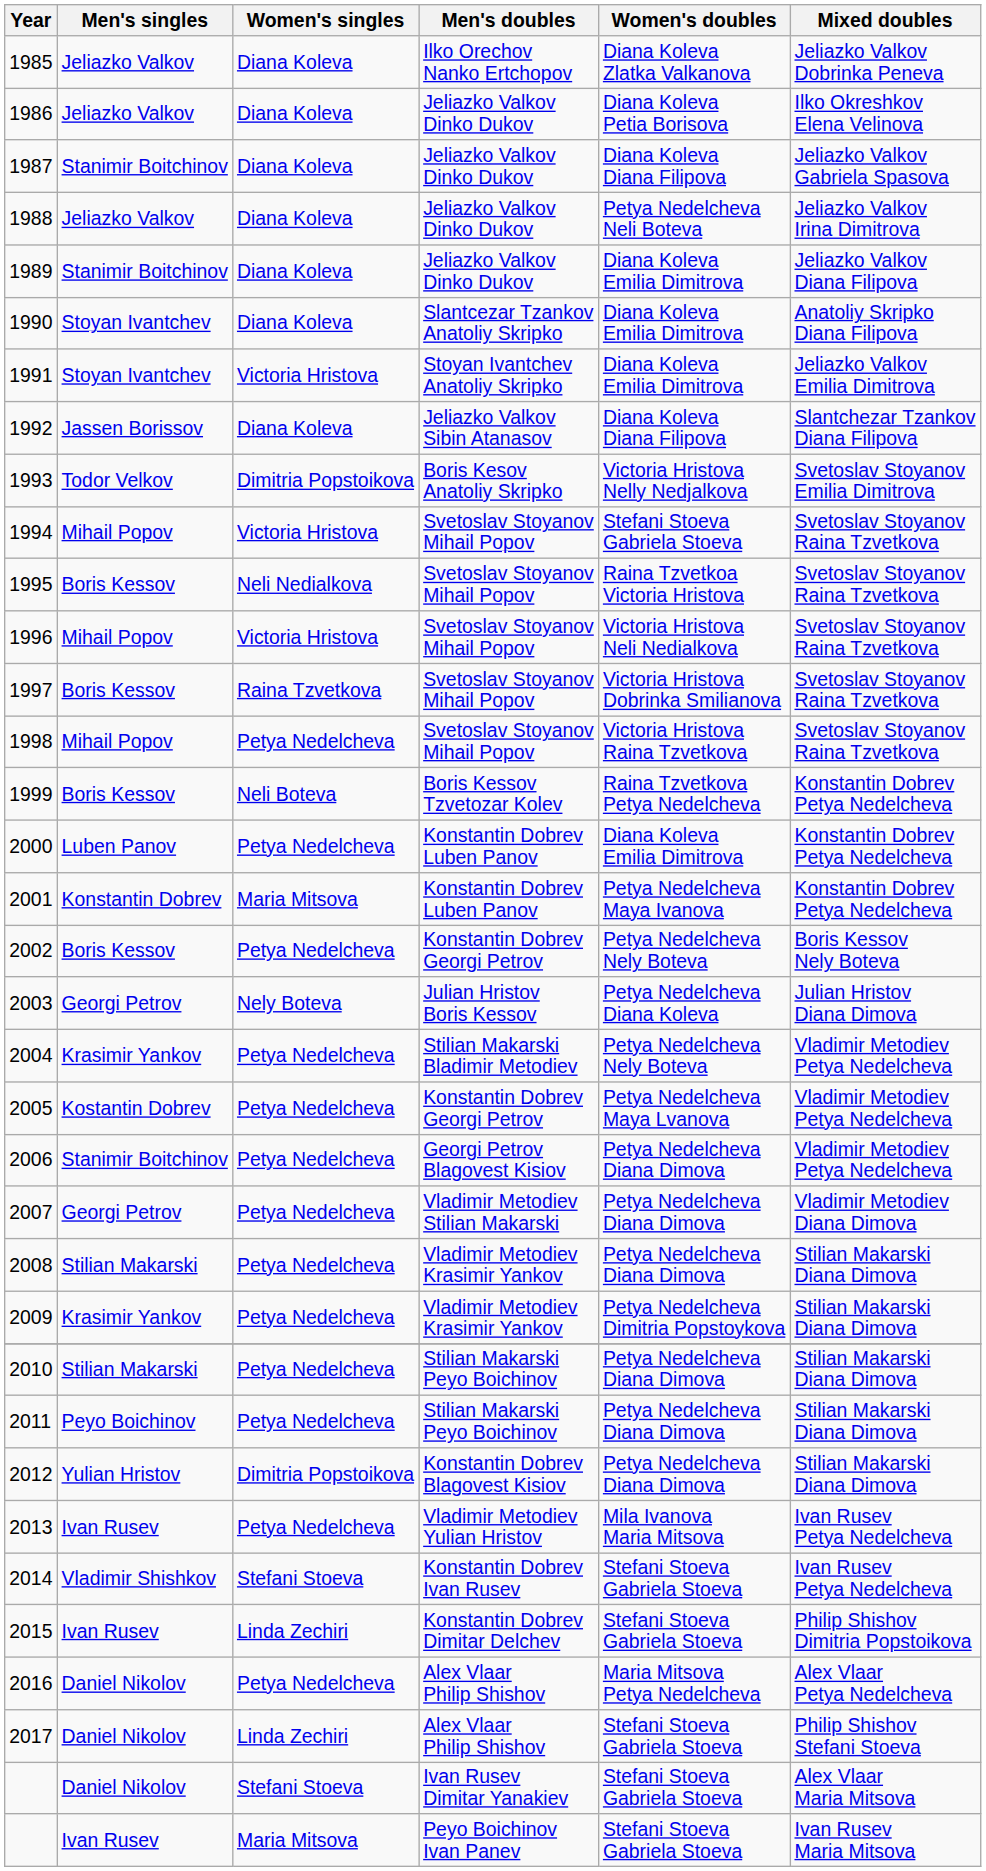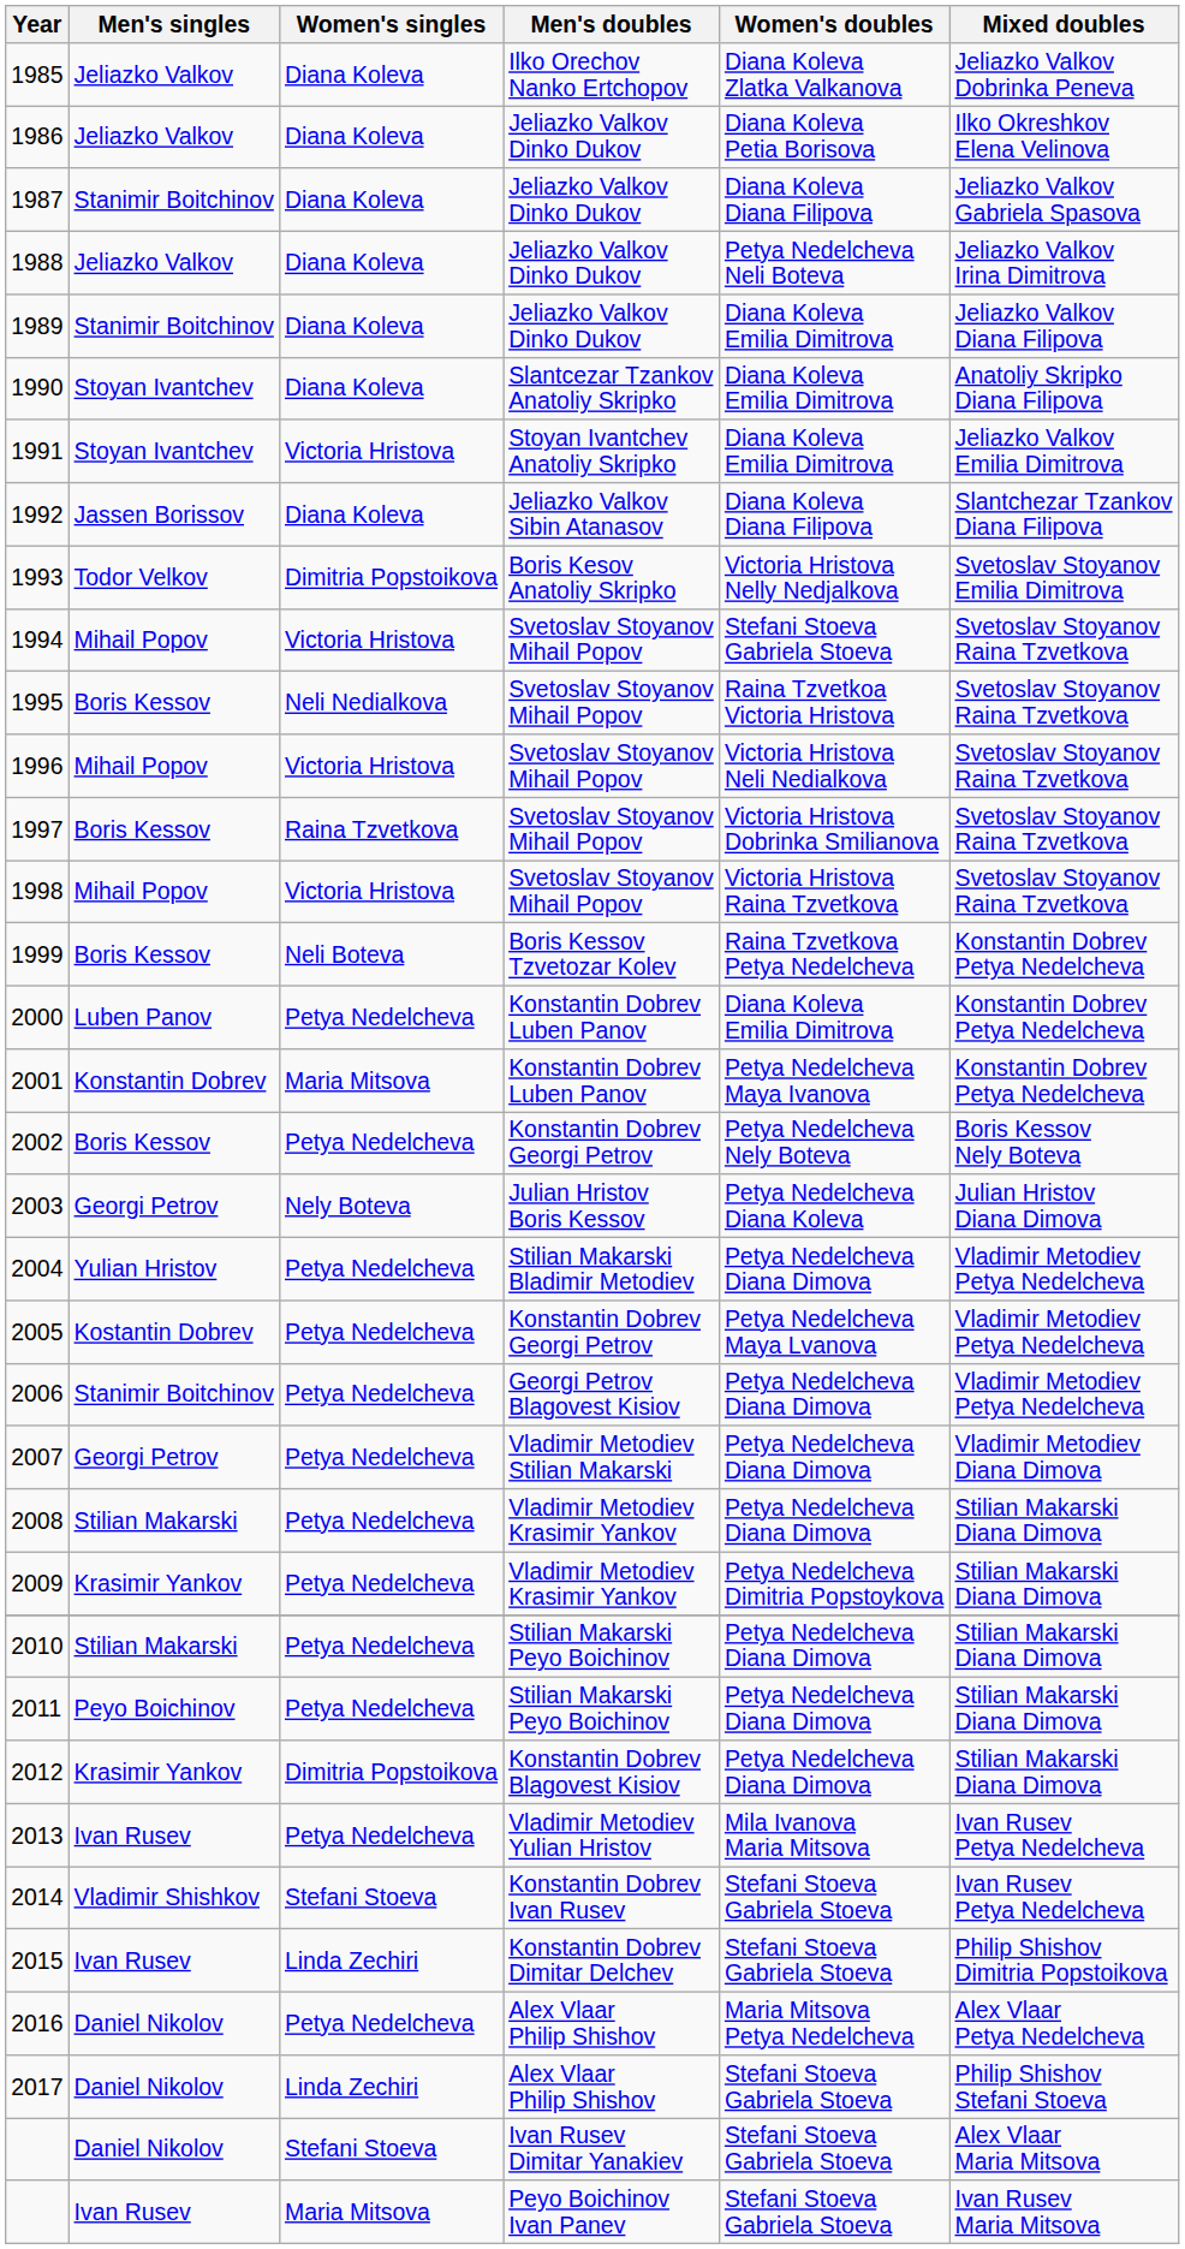 <table class=wikitable style="font-size:90%;">
 <tr>
 <th>Year</th>
 <th>Men's singles</th>
 <th>Women's singles</th>
 <th>Men's doubles</th>
 <th>Women's doubles</th>
 <th>Mixed doubles</th>
 </tr>
 <tr>
 <td>1985</td>
 <td><a href='#'>Jeliazko Valkov</a></td>
 <td><a href='#'>Diana Koleva</a></td>
 <td><a href='#'>Ilko Orechov</a><br><a href='#'>Nanko Ertchopov</a></td>
 <td><a href='#'>Diana Koleva</a><br><a href='#'>Zlatka Valkanova</a></td>
 <td><a href='#'>Jeliazko Valkov</a><br><a href='#'>Dobrinka Peneva</a></td>
 </tr>
 <tr>
 <td>1986</td>
 <td><a href='#'>Jeliazko Valkov</a></td>
 <td><a href='#'>Diana Koleva</a></td>
 <td><a href='#'>Jeliazko Valkov</a><br><a href='#'>Dinko Dukov</a></td>
 <td><a href='#'>Diana Koleva</a><br><a href='#'>Petia Borisova</a></td>
 <td><a href='#'>Ilko Okreshkov</a><br><a href='#'>Elena Velinova</a></td>
 </tr>
 <tr>
 <td>1987</td>
 <td><a href='#'>Stanimir Boitchinov</a></td>
 <td><a href='#'>Diana Koleva</a></td>
 <td><a href='#'>Jeliazko Valkov</a><br><a href='#'>Dinko Dukov</a></td>
 <td><a href='#'>Diana Koleva</a><br><a href='#'>Diana Filipova</a></td>
 <td><a href='#'>Jeliazko Valkov</a><br><a href='#'>Gabriela Spasova</a></td>
 </tr>
 <tr>
 <td>1988</td>
 <td><a href='#'>Jeliazko Valkov</a></td>
 <td><a href='#'>Diana Koleva</a></td>
 <td><a href='#'>Jeliazko Valkov</a><br><a href='#'>Dinko Dukov</a></td>
 <td><a href='#'>Petya Nedelcheva</a><br><a href='#'>Neli Boteva</a></td>
 <td><a href='#'>Jeliazko Valkov</a><br><a href='#'>Irina Dimitrova</a></td>
 </tr>
 <tr>
 <td>1989</td>
 <td><a href='#'>Stanimir Boitchinov</a></td>
 <td><a href='#'>Diana Koleva</a></td>
 <td><a href='#'>Jeliazko Valkov</a><br><a href='#'>Dinko Dukov</a></td>
 <td><a href='#'>Diana Koleva</a><br><a href='#'>Emilia Dimitrova</a></td>
 <td><a href='#'>Jeliazko Valkov</a><br><a href='#'>Diana Filipova</a></td>
 </tr>
 <tr>
 <td>1990</td>
 <td><a href='#'>Stoyan Ivantchev</a></td>
 <td><a href='#'>Diana Koleva</a></td>
 <td><a href='#'>Slantcezar Tzankov</a><br><a href='#'>Anatoliy Skripko</a></td>
 <td><a href='#'>Diana Koleva</a><br><a href='#'>Emilia Dimitrova</a></td>
 <td><a href='#'>Anatoliy Skripko</a><br><a href='#'>Diana Filipova</a></td>
 </tr>
 <tr>
 <td>1991</td>
 <td><a href='#'>Stoyan Ivantchev</a></td>
 <td><a href='#'>Victoria Hristova</a></td>
 <td><a href='#'>Stoyan Ivantchev</a><br><a href='#'>Anatoliy Skripko</a></td>
 <td><a href='#'>Diana Koleva</a><br><a href='#'>Emilia Dimitrova</a></td>
 <td><a href='#'>Jeliazko Valkov</a><br><a href='#'>Emilia Dimitrova</a></td>
 </tr>
 <tr>
 <td>1992</td>
 <td><a href='#'>Jassen Borissov</a></td>
 <td><a href='#'>Diana Koleva</a></td>
 <td><a href='#'>Jeliazko Valkov</a><br><a href='#'>Sibin Atanasov</a></td>
 <td><a href='#'>Diana Koleva</a><br><a href='#'>Diana Filipova</a></td>
 <td><a href='#'>Slantchezar Tzankov</a><br><a href='#'>Diana Filipova</a></td>
 </tr>
 <tr>
 <td>1993</td>
 <td><a href='#'>Todor Velkov</a></td>
 <td><a href='#'>Dimitria Popstoikova</a></td>
 <td><a href='#'>Boris Kesov</a><br><a href='#'>Anatoliy Skripko</a></td>
 <td><a href='#'>Victoria Hristova</a><br><a href='#'>Nelly Nedjalkova</a></td>
 <td><a href='#'>Svetoslav Stoyanov</a><br><a href='#'>Emilia Dimitrova</a></td>
 </tr>
 <tr>
 <td>1994</td>
 <td><a href='#'>Mihail Popov</a></td>
 <td><a href='#'>Victoria Hristova</a></td>
 <td><a href='#'>Svetoslav Stoyanov</a><br><a href='#'>Mihail Popov</a></td>
 <td><a href='#'>Stefani Stoeva</a><br><a href='#'>Gabriela Stoeva</a></td>
 <td><a href='#'>Svetoslav Stoyanov</a><br><a href='#'>Raina Tzvetkova</a></td>
 </tr>
 <tr>
 <td>1995</td>
 <td><a href='#'>Boris Kessov</a></td>
 <td><a href='#'>Neli Nedialkova</a></td>
 <td><a href='#'>Svetoslav Stoyanov</a><br><a href='#'>Mihail Popov</a></td>
 <td><a href='#'>Raina Tzvetkoa</a><br><a href='#'>Victoria Hristova</a></td>
 <td><a href='#'>Svetoslav Stoyanov</a><br><a href='#'>Raina Tzvetkova</a></td>
 </tr>
 <tr>
 <td>1996</td>
 <td><a href='#'>Mihail Popov</a></td>
 <td><a href='#'>Victoria Hristova</a></td>
 <td><a href='#'>Svetoslav Stoyanov</a><br><a href='#'>Mihail Popov</a></td>
 <td><a href='#'>Victoria Hristova</a><br><a href='#'>Neli Nedialkova</a></td>
 <td><a href='#'>Svetoslav Stoyanov</a><br><a href='#'>Raina Tzvetkova</a></td>
 </tr>
 <tr>
 <td>1997</td>
 <td><a href='#'>Boris Kessov</a></td>
 <td><a href='#'>Raina Tzvetkova</a></td>
 <td><a href='#'>Svetoslav Stoyanov</a><br><a href='#'>Mihail Popov</a></td>
 <td><a href='#'>Victoria Hristova</a><br><a href='#'>Dobrinka Smilianova</a></td>
 <td><a href='#'>Svetoslav Stoyanov</a><br><a href='#'>Raina Tzvetkova</a></td>
 </tr>
 <tr>
 <td>1998</td>
 <td><a href='#'>Mihail Popov</a></td>
-<td><a href='#'>Petya Nedelcheva</a></td>
+<td><a href='#'>Victoria Hristova</a></td>
 <td><a href='#'>Svetoslav Stoyanov</a><br><a href='#'>Mihail Popov</a></td>
 <td><a href='#'>Victoria Hristova</a><br><a href='#'>Raina Tzvetkova</a></td>
 <td><a href='#'>Svetoslav Stoyanov</a><br><a href='#'>Raina Tzvetkova</a></td>
 </tr>
 <tr>
 <td>1999</td>
 <td><a href='#'>Boris Kessov</a></td>
 <td><a href='#'>Neli Boteva</a></td>
 <td><a href='#'>Boris Kessov</a><br><a href='#'>Tzvetozar Kolev</a></td>
 <td><a href='#'>Raina Tzvetkova</a><br><a href='#'>Petya Nedelcheva</a></td>
 <td><a href='#'>Konstantin Dobrev</a><br><a href='#'>Petya Nedelcheva</a></td>
 </tr>
 <tr>
 <td>2000</td>
 <td><a href='#'>Luben Panov</a></td>
 <td><a href='#'>Petya Nedelcheva</a></td>
 <td><a href='#'>Konstantin Dobrev</a><br><a href='#'>Luben Panov</a></td>
 <td><a href='#'>Diana Koleva</a><br><a href='#'>Emilia Dimitrova</a></td>
 <td><a href='#'>Konstantin Dobrev</a><br><a href='#'>Petya Nedelcheva</a></td>
 </tr>
 <tr>
 <td>2001</td>
 <td><a href='#'>Konstantin Dobrev</a></td>
 <td><a href='#'>Maria Mitsova</a></td>
 <td><a href='#'>Konstantin Dobrev</a><br><a href='#'>Luben Panov</a></td>
 <td><a href='#'>Petya Nedelcheva</a><br><a href='#'>Maya Ivanova</a></td>
 <td><a href='#'>Konstantin Dobrev</a><br><a href='#'>Petya Nedelcheva</a></td>
 </tr>
 <tr>
 <td>2002</td>
 <td><a href='#'>Boris Kessov</a></td>
 <td><a href='#'>Petya Nedelcheva</a></td>
 <td><a href='#'>Konstantin Dobrev</a><br><a href='#'>Georgi Petrov</a></td>
 <td><a href='#'>Petya Nedelcheva</a><br><a href='#'>Nely Boteva</a></td>
 <td><a href='#'>Boris Kessov</a><br><a href='#'>Nely Boteva</a></td>
 </tr>
 <tr>
 <td>2003</td>
 <td><a href='#'>Georgi Petrov</a></td>
 <td><a href='#'>Nely Boteva</a></td>
 <td><a href='#'>Julian Hristov</a><br><a href='#'>Boris Kessov</a></td>
 <td><a href='#'>Petya Nedelcheva</a><br><a href='#'>Diana Koleva</a></td>
 <td><a href='#'>Julian Hristov</a><br><a href='#'>Diana Dimova</a></td>
 </tr>
 <tr>
 <td>2004</td>
-<td><a href='#'>Krasimir Yankov</a></td>
+<td><a href='#'>Yulian Hristov</a></td>
 <td><a href='#'>Petya Nedelcheva</a></td>
 <td><a href='#'>Stilian Makarski</a><br><a href='#'>Bladimir Metodiev</a></td>
-<td><a href='#'>Petya Nedelcheva</a><br><a href='#'>Nely Boteva</a></td>
+<td><a href='#'>Petya Nedelcheva</a><br><a href='#'>Diana Dimova</a></td>
 <td><a href='#'>Vladimir Metodiev</a><br><a href='#'>Petya Nedelcheva</a></td>
 </tr>
 <tr>
 <td>2005</td>
 <td><a href='#'>Kostantin Dobrev</a></td>
 <td><a href='#'>Petya Nedelcheva</a></td>
 <td><a href='#'>Konstantin Dobrev</a><br><a href='#'>Georgi Petrov</a></td>
 <td><a href='#'>Petya Nedelcheva</a><br><a href='#'>Maya Lvanova</a></td>
 <td><a href='#'>Vladimir Metodiev</a><br><a href='#'>Petya Nedelcheva</a></td>
 </tr>
 <tr>
 <td>2006</td>
 <td><a href='#'>Stanimir Boitchinov</a></td>
 <td><a href='#'>Petya Nedelcheva</a></td>
 <td><a href='#'>Georgi Petrov</a><br><a href='#'>Blagovest Kisiov</a></td>
 <td><a href='#'>Petya Nedelcheva</a><br><a href='#'>Diana Dimova</a></td>
 <td><a href='#'>Vladimir Metodiev</a><br><a href='#'>Petya Nedelcheva</a></td>
 </tr>
 <tr>
 <td>2007</td>
 <td><a href='#'>Georgi Petrov</a></td>
 <td><a href='#'>Petya Nedelcheva</a></td>
 <td><a href='#'>Vladimir Metodiev</a><br><a href='#'>Stilian Makarski</a></td>
 <td><a href='#'>Petya Nedelcheva</a><br><a href='#'>Diana Dimova</a></td>
 <td><a href='#'>Vladimir Metodiev</a><br><a href='#'>Diana Dimova</a></td>
 </tr>
 <tr>
 <td>2008</td>
 <td><a href='#'>Stilian Makarski</a></td>
 <td><a href='#'>Petya Nedelcheva</a></td>
 <td><a href='#'>Vladimir Metodiev</a><br><a href='#'>Krasimir Yankov</a></td>
 <td><a href='#'>Petya Nedelcheva</a><br><a href='#'>Diana Dimova</a></td>
 <td><a href='#'>Stilian Makarski</a><br><a href='#'>Diana Dimova</a></td>
 </tr>
 <tr>
 <td>2009</td>
 <td><a href='#'>Krasimir Yankov</a></td>
 <td><a href='#'>Petya Nedelcheva</a></td>
 <td><a href='#'>Vladimir Metodiev</a><br><a href='#'>Krasimir Yankov</a></td>
 <td><a href='#'>Petya Nedelcheva</a><br><a href='#'>Dimitria Popstoykova</a></td>
 <td><a href='#'>Stilian Makarski</a><br><a href='#'>Diana Dimova</a></td>
 </tr>
 <tr>
 </tr>
 <tr>
 <td>2010</td>
 <td><a href='#'>Stilian Makarski</a></td>
 <td><a href='#'>Petya Nedelcheva</a></td>
 <td><a href='#'>Stilian Makarski</a><br><a href='#'>Peyo Boichinov</a></td>
 <td><a href='#'>Petya Nedelcheva</a><br><a href='#'>Diana Dimova</a></td>
 <td><a href='#'>Stilian Makarski</a><br><a href='#'>Diana Dimova</a></td>
 </tr>
 <tr>
 <td>2011</td>
 <td><a href='#'>Peyo Boichinov</a></td>
 <td><a href='#'>Petya Nedelcheva</a></td>
 <td><a href='#'>Stilian Makarski</a><br><a href='#'>Peyo Boichinov</a></td>
 <td><a href='#'>Petya Nedelcheva</a><br><a href='#'>Diana Dimova</a></td>
 <td><a href='#'>Stilian Makarski</a><br><a href='#'>Diana Dimova</a></td>
 </tr>
 <tr>
 <td>2012</td>
-<td><a href='#'>Yulian Hristov</a></td>
+<td><a href='#'>Krasimir Yankov</a></td>
 <td><a href='#'>Dimitria Popstoikova</a></td>
 <td><a href='#'>Konstantin Dobrev</a><br><a href='#'>Blagovest Kisiov</a></td>
 <td><a href='#'>Petya Nedelcheva</a><br><a href='#'>Diana Dimova</a></td>
 <td><a href='#'>Stilian Makarski</a><br><a href='#'>Diana Dimova</a></td>
 </tr>
 <tr>
 <td>2013</td>
 <td><a href='#'>Ivan Rusev</a></td>
 <td><a href='#'>Petya Nedelcheva</a></td>
 <td><a href='#'>Vladimir Metodiev</a><br><a href='#'>Yulian Hristov</a></td>
 <td><a href='#'>Mila Ivanova</a><br><a href='#'>Maria Mitsova</a></td>
 <td><a href='#'>Ivan Rusev</a><br><a href='#'>Petya Nedelcheva</a></td>
 </tr>
 <tr>
 <td>2014</td>
 <td><a href='#'>Vladimir Shishkov</a></td>
 <td><a href='#'>Stefani Stoeva</a></td>
 <td><a href='#'>Konstantin Dobrev</a><br><a href='#'>Ivan Rusev</a></td>
 <td><a href='#'>Stefani Stoeva</a><br><a href='#'>Gabriela Stoeva</a></td>
 <td><a href='#'>Ivan Rusev</a><br><a href='#'>Petya Nedelcheva</a></td>
 </tr>
 <tr>
 <td>2015</td>
 <td><a href='#'>Ivan Rusev</a></td>
 <td><a href='#'>Linda Zechiri</a></td>
 <td><a href='#'>Konstantin Dobrev</a><br><a href='#'>Dimitar Delchev</a></td>
 <td><a href='#'>Stefani Stoeva</a><br><a href='#'>Gabriela Stoeva</a></td>
 <td><a href='#'>Philip Shishov</a><br><a href='#'>Dimitria Popstoikova</a></td>
 </tr>
 <tr>
 <td>2016</td>
 <td><a href='#'>Daniel Nikolov</a></td>
 <td><a href='#'>Petya Nedelcheva</a></td>
 <td><a href='#'>Alex Vlaar</a><br><a href='#'>Philip Shishov</a></td>
 <td><a href='#'>Maria Mitsova</a><br><a href='#'>Petya Nedelcheva</a></td>
 <td><a href='#'>Alex Vlaar</a><br><a href='#'>Petya Nedelcheva</a></td>
 </tr>
 <tr>
 <td>2017</td>
 <td><a href='#'>Daniel Nikolov</a></td>
 <td><a href='#'>Linda Zechiri</a></td>
 <td><a href='#'>Alex Vlaar</a><br><a href='#'>Philip Shishov</a></td>
 <td><a href='#'>Stefani Stoeva</a><br><a href='#'>Gabriela Stoeva</a></td>
 <td><a href='#'>Philip Shishov</a><br><a href='#'>Stefani Stoeva</a></td>
 </tr>
 <tr>
 <td></td>
 <td><a href='#'>Daniel Nikolov</a></td>
 <td><a href='#'>Stefani Stoeva</a></td>
 <td><a href='#'>Ivan Rusev</a><br><a href='#'>Dimitar Yanakiev</a></td>
 <td><a href='#'>Stefani Stoeva</a><br><a href='#'>Gabriela Stoeva</a></td>
 <td><a href='#'>Alex Vlaar</a><br><a href='#'>Maria Mitsova</a></td>
 </tr>
 <tr>
 <td></td>
 <td><a href='#'>Ivan Rusev</a></td>
 <td><a href='#'>Maria Mitsova</a></td>
 <td><a href='#'>Peyo Boichinov</a><br><a href='#'>Ivan Panev</a></td>
 <td><a href='#'>Stefani Stoeva</a><br><a href='#'>Gabriela Stoeva</a></td>
 <td><a href='#'>Ivan Rusev</a><br><a href='#'>Maria Mitsova</a></td>
 </tr>
 </table>
